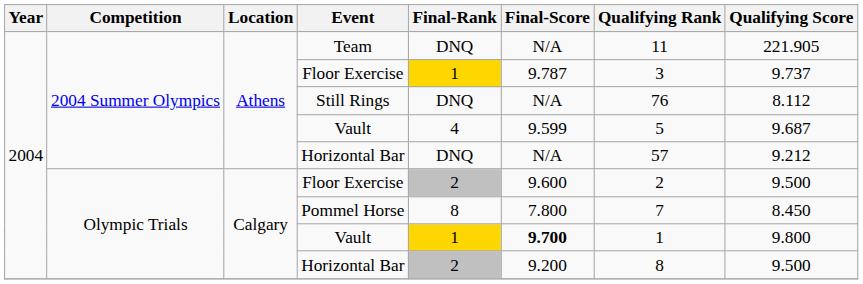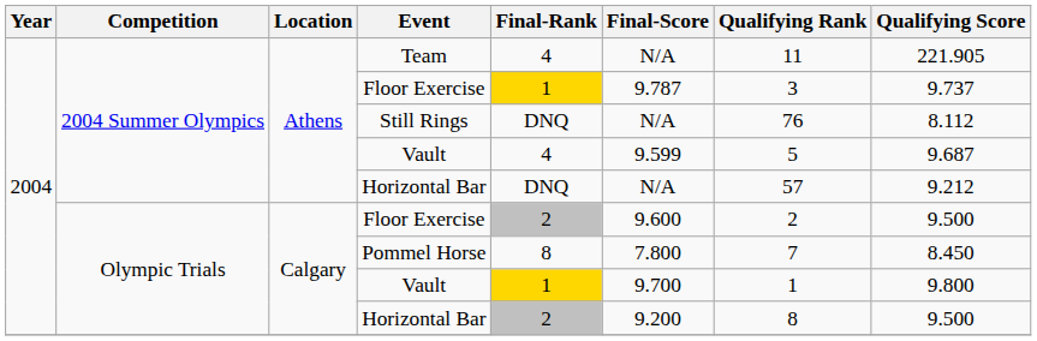 <table class="wikitable" style="text-align:center">
 <tr>
 <th>Year</th>
 <th>Competition</th>
 <th>Location</th>
 <th>Event</th>
 <th>Final-Rank</th>
 <th>Final-Score</th>
 <th>Qualifying Rank</th>
 <th>Qualifying Score</th>
 </tr>
 <tr>
 <td rowspan="9">2004</td>
 <td rowspan="5"><a href='#'>2004 Summer Olympics</a></td>
 <td rowspan="5"><a href='#'>Athens</a></td>
 <td>Team</td>
-<td>DNQ</td>
+<td>4</td>
 <td>N/A</td>
 <td>11</td>
 <td>221.905</td>
 </tr>
 <tr>
 <td>Floor Exercise</td>
 <td bgcolor="gold">1</td>
 <td>9.787</td>
 <td>3</td>
 <td>9.737</td>
 </tr>
 <tr>
 <td>Still Rings</td>
 <td>DNQ</td>
 <td>N/A</td>
 <td>76</td>
 <td>8.112</td>
 </tr>
 <tr>
 <td>Vault</td>
 <td>4</td>
 <td>9.599</td>
 <td>5</td>
 <td>9.687</td>
 </tr>
 <tr>
 <td>Horizontal Bar</td>
 <td>DNQ</td>
 <td>N/A</td>
 <td>57</td>
 <td>9.212</td>
 </tr>
 <tr>
 <td rowspan="4">Olympic Trials</td>
 <td rowspan="4">Calgary</td>
 <td>Floor Exercise</td>
 <td bgcolor="silver">2</td>
 <td>9.600</td>
 <td>2</td>
 <td>9.500</td>
 </tr>
 <tr>
 <td>Pommel Horse</td>
 <td>8</td>
 <td>7.800</td>
 <td>7</td>
 <td>8.450</td>
 </tr>
 <tr>
 <td>Vault</td>
 <td bgcolor="gold">1</td>
-<td><strong>9.700</strong></td>
+<td>9.700</td>
 <td>1</td>
 <td>9.800</td>
 </tr>
 <tr>
 <td>Horizontal Bar</td>
 <td bgcolor="silver">2</td>
 <td>9.200</td>
 <td>8</td>
 <td>9.500</td>
 </tr>
 <tr>
 </tr>
 </table>
